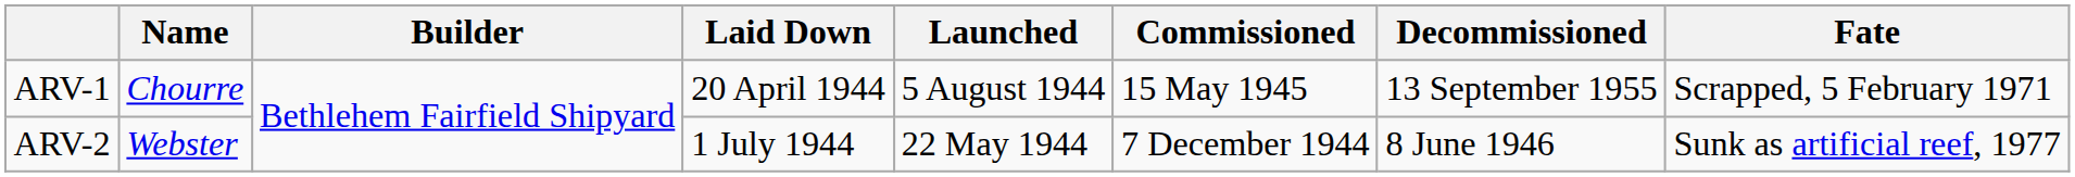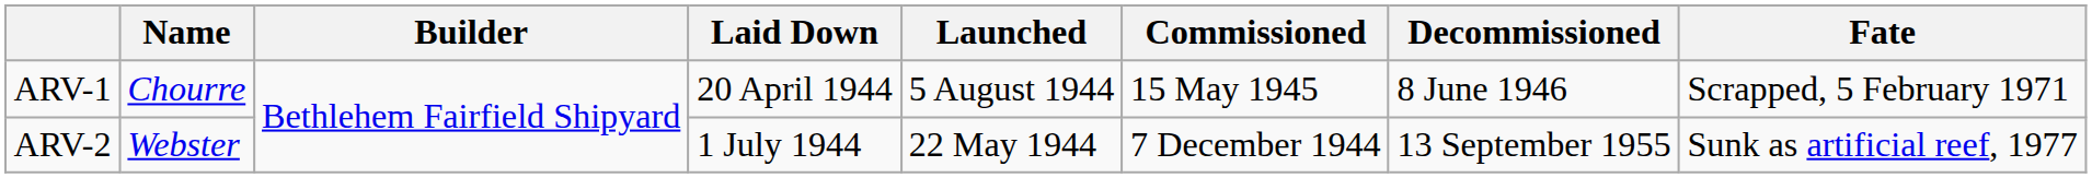 <table class="wikitable">
 <tr>
 <th></th>
 <th>Name</th>
 <th>Builder</th>
 <th>Laid Down</th>
 <th>Launched</th>
 <th>Commissioned</th>
 <th>Decommissioned</th>
 <th>Fate</th>
 </tr>
 <tr>
 <td>ARV-1</td>
 <td><em><a href='#'>Chourre</a></em></td>
 <td rowspan="2" align="center"><a href='#'>Bethlehem Fairfield Shipyard</a></td>
 <td>20 April 1944</td>
 <td>5 August 1944</td>
 <td>15 May 1945</td>
-<td>13 September 1955</td>
+<td>8 June 1946</td>
 <td>Scrapped, 5 February 1971</td>
 </tr>
 <tr>
 <td>ARV-2</td>
 <td><em><a href='#'>Webster</a></em></td>
 <td>1 July 1944</td>
 <td>22 May 1944</td>
 <td>7 December 1944</td>
-<td>8 June 1946</td>
+<td>13 September 1955</td>
 <td>Sunk as <a href='#'>artificial reef</a>, 1977</td>
 </tr>
 </table>
